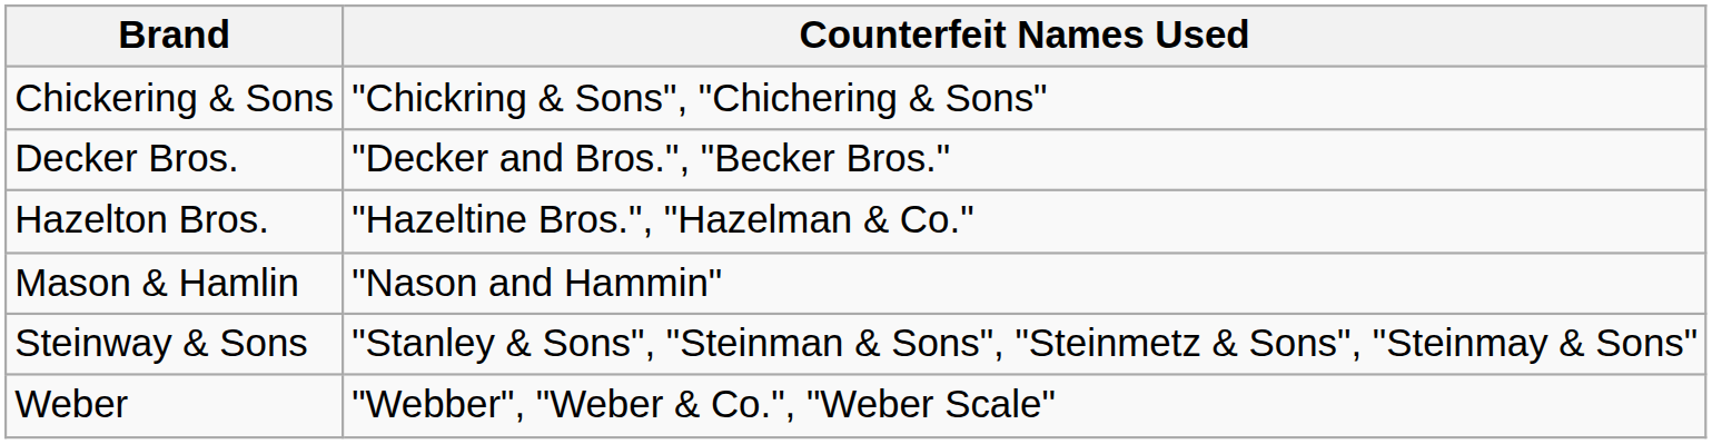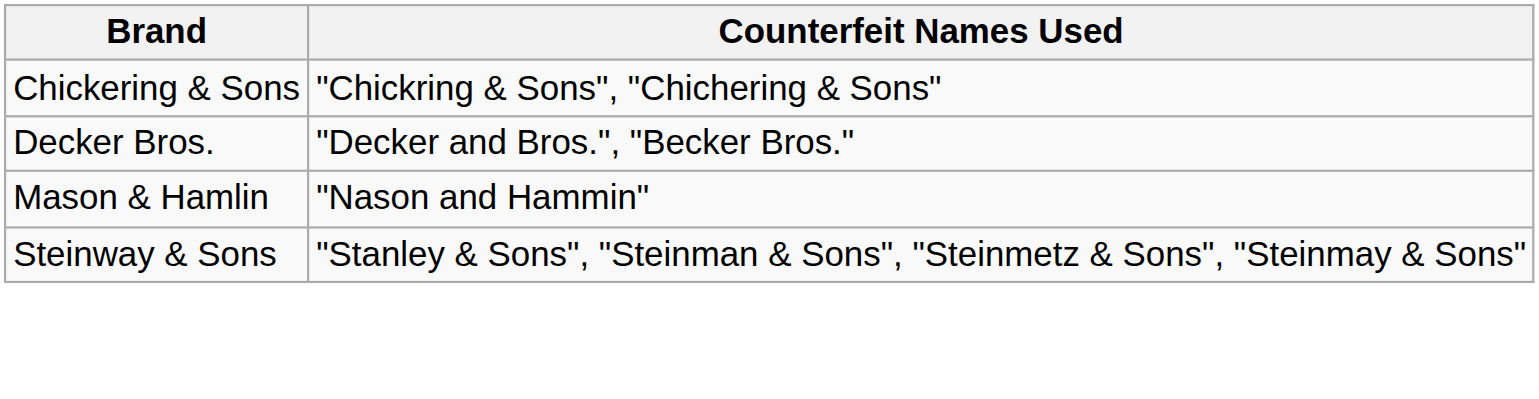 <table class="wikitable">
 <tr>
 <th>Brand</th>
 <th>Counterfeit Names Used</th>
 </tr>
 <tr>
 <td>Chickering & Sons</td>
 <td>"Chickring & Sons", "Chichering & Sons"</td>
 </tr>
 <tr>
 <td>Decker Bros.</td>
 <td>"Decker and Bros.", "Becker Bros."</td>
 </tr>
 <tr>
-<td>Hazelton Bros.</td>
-<td>"Hazeltine Bros.", "Hazelman & Co."</td>
-</tr>
-<tr>
 <td>Mason & Hamlin</td>
 <td>"Nason and Hammin"</td>
 </tr>
 <tr>
 <td>Steinway & Sons</td>
 <td>"Stanley & Sons", "Steinman & Sons", "Steinmetz & Sons", "Steinmay & Sons"</td>
 </tr>
-<tr>
-<td>Weber</td>
-<td>"Webber", "Weber & Co.", "Weber Scale"</td>
-</tr>
 </table>
